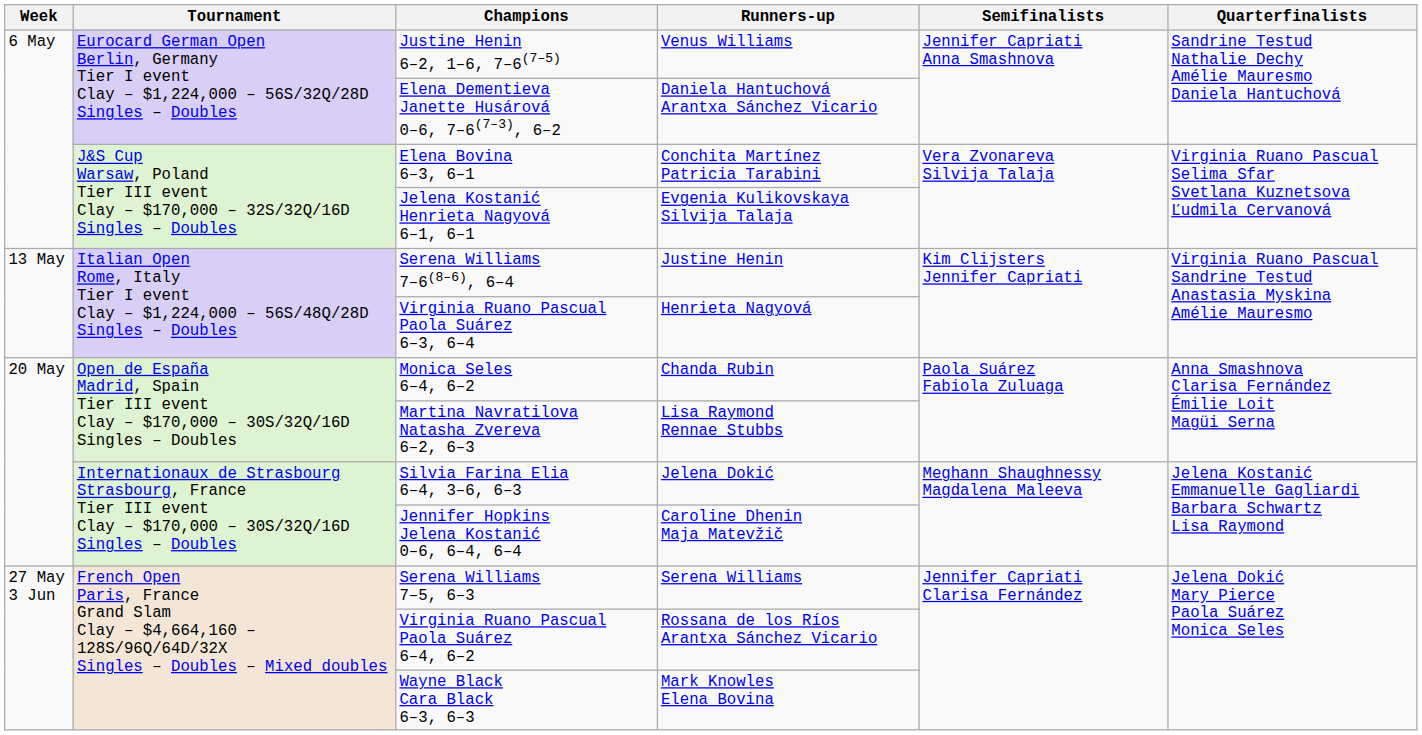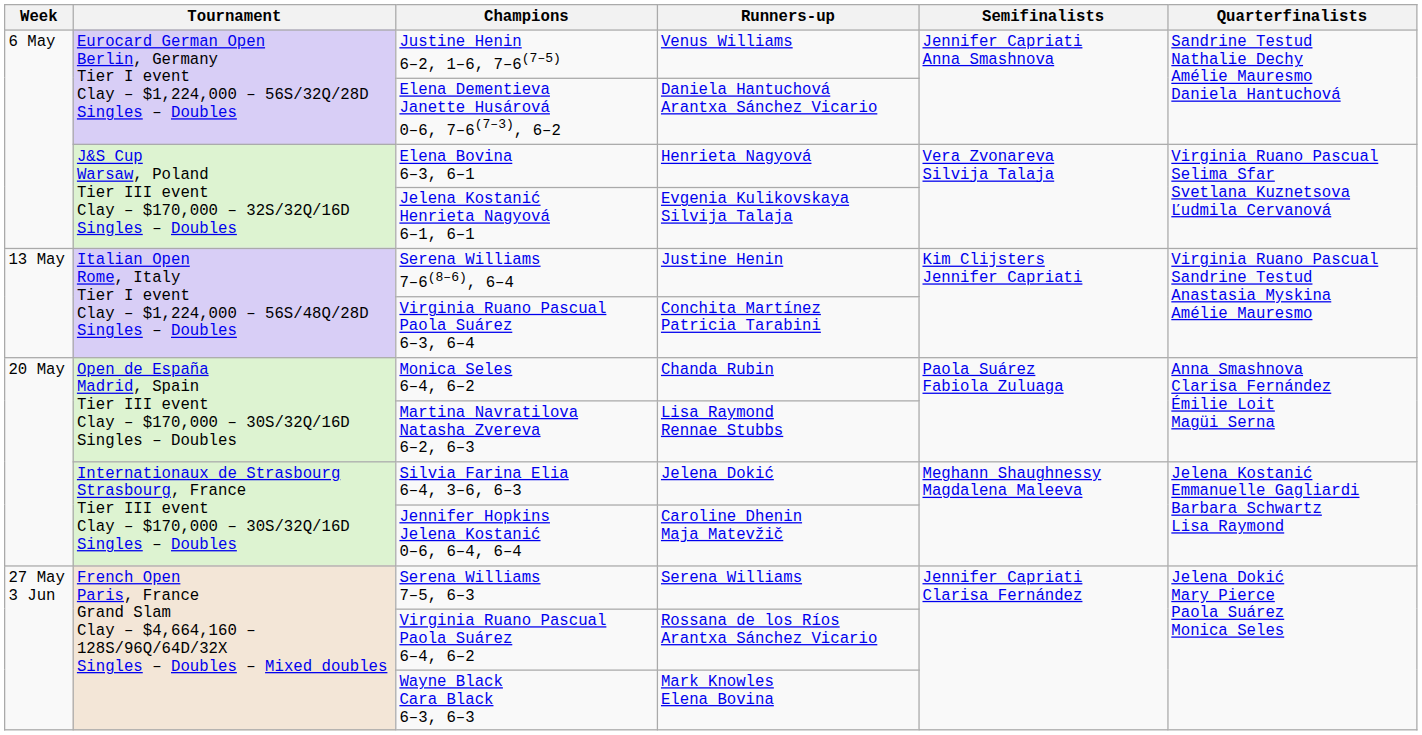 <table class=wikitable style=font-size:95%>
 <tr>
 <th style="width:48px;">Week</th>
 <th style="width:248px;">Tournament</th>
 <th style="width:200px;">Champions</th>
 <th style="width:200px;">Runners-up</th>
 <th style="width:190px;">Semifinalists</th>
 <th style="width:190px;">Quarterfinalists</th>
 </tr>
 <tr valign="top">
 <td rowspan=4>6 May</td>
 <td rowspan=2 bgcolor=#d8cef6><a href='#'>Eurocard German Open</a><br> <a href='#'>Berlin</a>, Germany <br>Tier I event <br> Clay – $1,224,000 – 56S/32Q/28D<br><a href='#'>Singles</a> – <a href='#'>Doubles</a></td>
 <td> <a href='#'>Justine Henin</a> <br> 6–2, 1–6, 7–6<sup>(7–5)</sup></td>
 <td> <a href='#'>Venus Williams</a></td>
 <td rowspan=2> <a href='#'>Jennifer Capriati</a><br> <a href='#'>Anna Smashnova</a></td>
 <td rowspan=2> <a href='#'>Sandrine Testud</a>  <br>  <a href='#'>Nathalie Dechy</a> <br> <a href='#'>Amélie Mauresmo</a><br>   <a href='#'>Daniela Hantuchová</a></td>
 </tr>
 <tr valign="top">
 <td> <a href='#'>Elena Dementieva</a> <br>  <a href='#'>Janette Husárová</a><br>0–6, 7–6<sup>(7–3)</sup>, 6–2</td>
 <td> <a href='#'>Daniela Hantuchová</a> <br>  <a href='#'>Arantxa Sánchez Vicario</a></td>
 </tr>
 <tr valign="top">
 <td rowspan=2 bgcolor=#DDF3D1><a href='#'>J&S Cup</a><br> <a href='#'>Warsaw</a>, Poland <br>Tier III event <br> Clay – $170,000 – 32S/32Q/16D<br><a href='#'>Singles</a> – <a href='#'>Doubles</a></td>
 <td> <a href='#'>Elena Bovina</a> <br> 6–3, 6–1</td>
-<td> <a href='#'>Conchita Martínez</a> <br>  <a href='#'>Patricia Tarabini</a></td>
+<td> <a href='#'>Henrieta Nagyová</a></td>
 <td rowspan=2> <a href='#'>Vera Zvonareva</a><br> <a href='#'>Silvija Talaja</a></td>
 <td rowspan=2> <a href='#'>Virginia Ruano Pascual</a>  <br>  <a href='#'>Selima Sfar</a> <br> <a href='#'>Svetlana Kuznetsova</a><br>   <a href='#'>Ľudmila Cervanová</a></td>
 </tr>
 <tr valign="top">
 <td> <a href='#'>Jelena Kostanić</a> <br>  <a href='#'>Henrieta Nagyová</a><br>6–1, 6–1</td>
 <td> <a href='#'>Evgenia Kulikovskaya</a> <br>  <a href='#'>Silvija Talaja</a></td>
 </tr>
 <tr valign="top">
 <td rowspan=2>13 May</td>
 <td rowspan=2 bgcolor=#d8cef6><a href='#'>Italian Open</a><br> <a href='#'>Rome</a>, Italy <br>Tier I event <br> Clay – $1,224,000 – 56S/48Q/28D<br> <a href='#'>Singles</a> – <a href='#'>Doubles</a></td>
 <td> <a href='#'>Serena Williams</a> <br> 7–6<sup>(8–6)</sup>, 6–4</td>
 <td> <a href='#'>Justine Henin</a></td>
 <td rowspan=2> <a href='#'>Kim Clijsters</a><br> <a href='#'>Jennifer Capriati</a></td>
 <td rowspan=2> <a href='#'>Virginia Ruano Pascual</a>  <br>  <a href='#'>Sandrine Testud</a> <br> <a href='#'>Anastasia Myskina</a><br>   <a href='#'>Amélie Mauresmo</a></td>
 </tr>
 <tr valign="top">
 <td> <a href='#'>Virginia Ruano Pascual</a> <br>  <a href='#'>Paola Suárez</a><br>6–3, 6–4</td>
-<td> <a href='#'>Henrieta Nagyová</a></td>
+<td> <a href='#'>Conchita Martínez</a> <br>  <a href='#'>Patricia Tarabini</a></td>
 </tr>
 <tr valign="top">
 <td rowspan=4>20 May</td>
 <td rowspan=2 bgcolor=#DDF3D1><a href='#'>Open de España</a><br> <a href='#'>Madrid</a>, Spain <br>Tier III event <br> Clay – $170,000 – 30S/32Q/16D<br>Singles – Doubles</td>
 <td> <a href='#'>Monica Seles</a> <br> 6–4, 6–2</td>
 <td> <a href='#'>Chanda Rubin</a></td>
 <td rowspan=2> <a href='#'>Paola Suárez</a><br> <a href='#'>Fabiola Zuluaga</a></td>
 <td rowspan=2> <a href='#'>Anna Smashnova</a>  <br>  <a href='#'>Clarisa Fernández</a> <br> <a href='#'>Émilie Loit</a><br>   <a href='#'>Magüi Serna</a></td>
 </tr>
 <tr valign="top">
 <td> <a href='#'>Martina Navratilova</a> <br>  <a href='#'>Natasha Zvereva</a><br>6–2, 6–3</td>
 <td> <a href='#'>Lisa Raymond</a> <br>  <a href='#'>Rennae Stubbs</a></td>
 </tr>
 <tr valign="top">
 <td rowspan=2 bgcolor=#DDF3D1><a href='#'>Internationaux de Strasbourg</a><br> <a href='#'>Strasbourg</a>, France <br>Tier III event <br> Clay – $170,000 – 30S/32Q/16D<br><a href='#'>Singles</a> – <a href='#'>Doubles</a></td>
 <td> <a href='#'>Silvia Farina Elia</a> <br> 6–4, 3–6, 6–3</td>
 <td> <a href='#'>Jelena Dokić</a></td>
 <td rowspan=2> <a href='#'>Meghann Shaughnessy</a><br> <a href='#'>Magdalena Maleeva</a></td>
 <td rowspan=2> <a href='#'>Jelena Kostanić</a>  <br>  <a href='#'>Emmanuelle Gagliardi</a> <br> <a href='#'>Barbara Schwartz</a><br>   <a href='#'>Lisa Raymond</a></td>
 </tr>
 <tr valign="top">
 <td> <a href='#'>Jennifer Hopkins</a> <br>  <a href='#'>Jelena Kostanić</a><br>0–6, 6–4, 6–4</td>
 <td> <a href='#'>Caroline Dhenin</a> <br>  <a href='#'>Maja Matevžič</a></td>
 </tr>
 <tr valign="top">
 <td rowspan=3>27 May<br>3 Jun</td>
 <td rowspan=3 bgcolor=#F3E6D7><a href='#'>French Open</a><br> <a href='#'>Paris</a>, France <br>Grand Slam<br>Clay – $4,664,160 – 128S/96Q/64D/32X<br><a href='#'>Singles</a> – <a href='#'>Doubles</a> – <a href='#'>Mixed doubles</a></td>
 <td> <a href='#'>Serena Williams</a> <br> 7–5, 6–3</td>
 <td> <a href='#'>Serena Williams</a></td>
 <td rowspan=3> <a href='#'>Jennifer Capriati</a><br> <a href='#'>Clarisa Fernández</a></td>
 <td rowspan=3> <a href='#'>Jelena Dokić</a>  <br>  <a href='#'>Mary Pierce</a> <br> <a href='#'>Paola Suárez</a><br>   <a href='#'>Monica Seles</a></td>
 </tr>
 <tr valign="top">
 <td> <a href='#'>Virginia Ruano Pascual</a> <br>  <a href='#'>Paola Suárez</a><br>6–4, 6–2</td>
 <td> <a href='#'>Rossana de los Ríos</a> <br>  <a href='#'>Arantxa Sánchez Vicario</a></td>
 </tr>
 <tr valign="top">
 <td> <a href='#'>Wayne Black</a> <br>  <a href='#'>Cara Black</a><br>6–3, 6–3</td>
 <td> <a href='#'>Mark Knowles</a> <br>  <a href='#'>Elena Bovina</a></td>
 </tr>
 </table>
